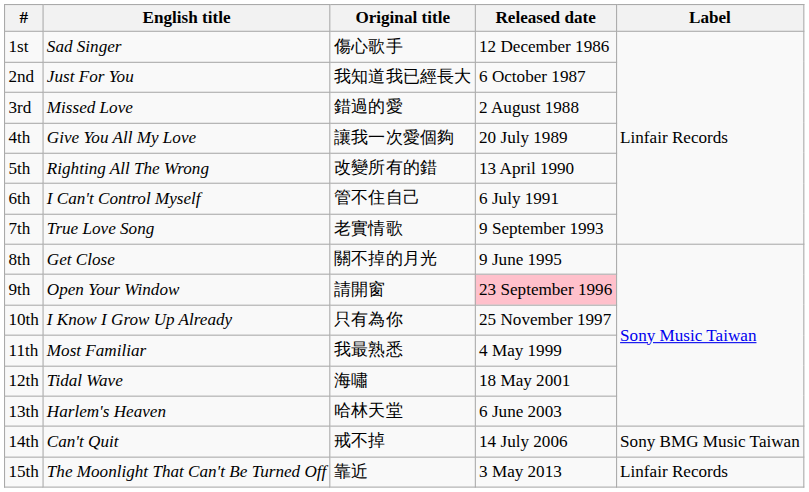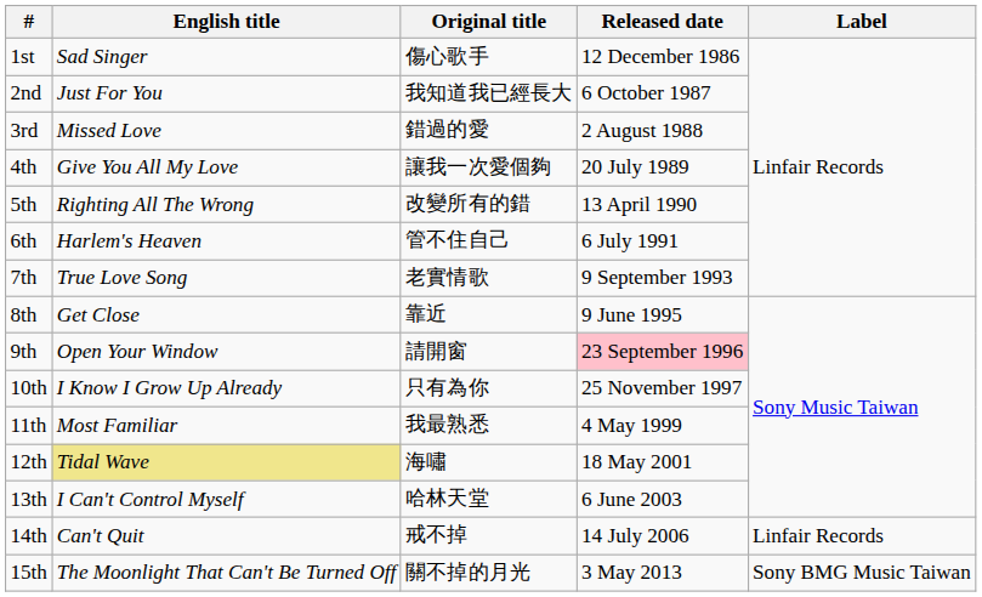 <table class="wikitable">
 <tr>
 <th>#</th>
 <th>English title</th>
 <th>Original title</th>
 <th>Released date</th>
 <th>Label</th>
 </tr>
 <tr>
 <td>1st</td>
 <td><em>Sad Singer</em></td>
 <td>傷心歌手</td>
 <td>12 December 1986</td>
 <td rowspan="7">Linfair Records</td>
 </tr>
 <tr>
 <td>2nd</td>
 <td><em>Just For You</em></td>
 <td>我知道我已經長大</td>
 <td>6 October 1987</td>
 </tr>
 <tr>
 <td>3rd</td>
 <td><em>Missed Love</em></td>
 <td>錯過的愛</td>
 <td>2 August 1988</td>
 </tr>
 <tr>
 <td>4th</td>
 <td><em>Give You All My Love</em></td>
 <td>讓我一次愛個夠</td>
 <td>20 July 1989</td>
 </tr>
 <tr>
 <td>5th</td>
 <td><em>Righting All The Wrong</em></td>
 <td>改變所有的錯</td>
 <td>13 April 1990</td>
 </tr>
 <tr>
 <td>6th</td>
-<td><em>I Can't Control Myself</em></td>
+<td><em>Harlem's Heaven</em></td>
 <td>管不住自己</td>
 <td>6 July 1991</td>
 </tr>
 <tr>
 <td>7th</td>
 <td><em>True Love Song</em></td>
 <td>老實情歌</td>
 <td>9 September 1993</td>
 </tr>
 <tr>
 <td>8th</td>
 <td><em>Get Close</em></td>
-<td>關不掉的月光</td>
+<td>靠近</td>
 <td>9 June 1995</td>
 <td rowspan="6"><a href='#'>Sony Music Taiwan</a></td>
 </tr>
 <tr>
 <td>9th</td>
 <td><em>Open Your Window</em></td>
 <td>請開窗</td>
 <td style="background: pink;">23 September 1996</td>
 </tr>
 <tr>
 <td>10th</td>
 <td><em>I Know I Grow Up Already</em></td>
 <td>只有為你</td>
 <td>25 November 1997</td>
 </tr>
 <tr>
 <td>11th</td>
 <td><em>Most Familiar</em></td>
 <td>我最熟悉</td>
 <td>4 May 1999</td>
 </tr>
 <tr>
 <td>12th</td>
-<td><em>Tidal Wave</em></td>
+<td style="background: khaki;"><em>Tidal Wave</em></td>
 <td>海嘯</td>
 <td>18 May 2001</td>
 </tr>
 <tr>
 <td>13th</td>
-<td><em>Harlem's Heaven</em></td>
+<td><em>I Can't Control Myself</em></td>
 <td>哈林天堂</td>
 <td>6 June 2003</td>
 </tr>
 <tr>
 <td>14th</td>
 <td><em>Can't Quit</em></td>
 <td>戒不掉</td>
 <td>14 July 2006</td>
-<td>Sony BMG Music Taiwan</td>
+<td>Linfair Records</td>
 </tr>
 <tr>
 <td>15th</td>
 <td><em>The Moonlight That Can't Be Turned Off</em></td>
-<td>靠近</td>
+<td>關不掉的月光</td>
 <td>3 May 2013</td>
-<td>Linfair Records</td>
+<td>Sony BMG Music Taiwan</td>
 </tr>
 </table>
